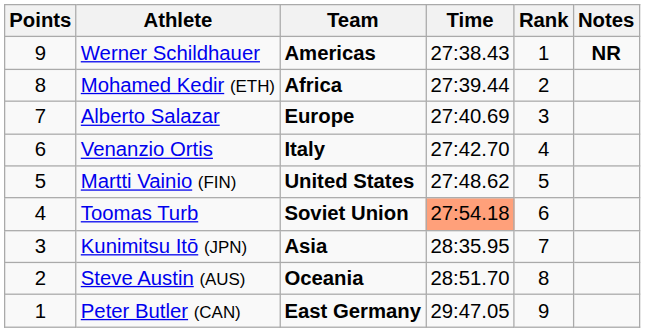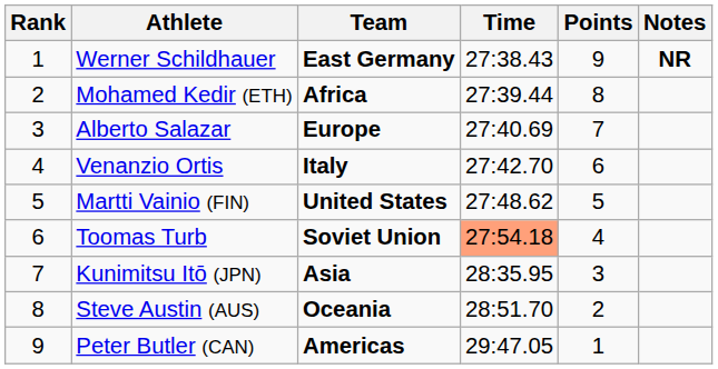 <table class="wikitable" style="text-align:center">
 <tr>
-<th>Points</th>
+<th>Rank</th>
 <th>Athlete</th>
 <th>Team</th>
 <th>Time</th>
-<th>Rank</th>
+<th>Points</th>
 <th>Notes</th>
 </tr>
 <tr>
+<td>1</td>
+<td align="left"><a href='#'>Werner Schildhauer</a></td>
+<td align=left><strong>East Germany</strong></td>
+<td>27:38.43</td>
 <td>9</td>
-<td align="left"><a href='#'>Werner Schildhauer</a></td>
-<td align=left><strong>Americas</strong></td>
-<td>27:38.43</td>
-<td>1</td>
 <td><strong>NR</strong></td>
 </tr>
 <tr>
-<td>8</td>
+<td>2</td>
 <td align="left"><a href='#'>Mohamed Kedir</a> <small>(ETH)</small></td>
 <td align=left><strong>Africa</strong></td>
 <td>27:39.44</td>
-<td>2</td>
+<td>8</td>
 <td></td>
 </tr>
 <tr>
-<td>7</td>
+<td>3</td>
 <td align="left"><a href='#'>Alberto Salazar</a></td>
 <td align=left><strong>Europe</strong></td>
 <td>27:40.69</td>
-<td>3</td>
+<td>7</td>
 <td></td>
 </tr>
 <tr>
-<td>6</td>
+<td>4</td>
 <td align="left"><a href='#'>Venanzio Ortis</a></td>
 <td align=left><strong>Italy</strong></td>
 <td>27:42.70</td>
-<td>4</td>
+<td>6</td>
 <td></td>
 </tr>
 <tr>
 <td>5</td>
 <td align="left"><a href='#'>Martti Vainio</a> <small>(FIN)</small></td>
 <td align=left><strong>United States</strong></td>
 <td>27:48.62</td>
 <td>5</td>
 <td></td>
 </tr>
 <tr>
-<td>4</td>
+<td>6</td>
 <td align="left"><a href='#'>Toomas Turb</a></td>
 <td align=left><strong>Soviet Union</strong></td>
 <td style="background: lightsalmon;">27:54.18</td>
-<td>6</td>
+<td>4</td>
 <td></td>
 </tr>
 <tr>
-<td>3</td>
+<td>7</td>
 <td align="left"><a href='#'>Kunimitsu Itō</a> <small>(JPN)</small></td>
 <td align=left><strong>Asia</strong></td>
 <td>28:35.95</td>
-<td>7</td>
+<td>3</td>
 <td></td>
 </tr>
 <tr>
-<td>2</td>
+<td>8</td>
 <td align="left"><a href='#'>Steve Austin</a> <small>(AUS)</small></td>
 <td align=left><strong>Oceania</strong></td>
 <td>28:51.70</td>
-<td>8</td>
+<td>2</td>
 <td></td>
 </tr>
 <tr>
+<td>9</td>
+<td align="left"><a href='#'>Peter Butler</a> <small>(CAN)</small></td>
+<td align=left><strong>Americas</strong></td>
+<td>29:47.05</td>
 <td>1</td>
-<td align="left"><a href='#'>Peter Butler</a> <small>(CAN)</small></td>
-<td align=left><strong>East Germany</strong></td>
-<td>29:47.05</td>
-<td>9</td>
 <td></td>
 </tr>
 </table>
